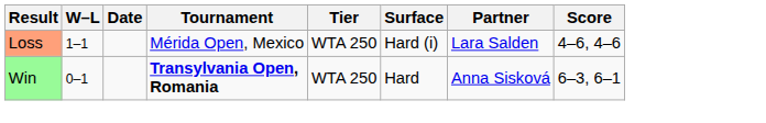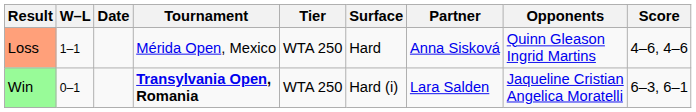 <table class="sortable wikitable">
 <tr>
 <th>Result</th>
 <th class="unsortable">W–L</th>
 <th>Date</th>
 <th>Tournament</th>
 <th>Tier</th>
 <th>Surface</th>
 <th>Partner</th>
+<th>Opponents</th>
 <th class="unsortable">Score</th>
 </tr>
 <tr>
 <td bgcolor=FFA07A>Loss</td>
 <td><small>1–1</small></td>
 <td><a href='#'></a></td>
 <td><a href='#'>Mérida Open</a>, Mexico</td>
 <td>WTA 250</td>
-<td>Hard (i)</td>
-<td> <a href='#'>Lara Salden</a></td>
+<td>Hard</td>
+<td> <a href='#'>Anna Sisková</a></td>
+<td> <a href='#'>Quinn Gleason</a> <br>  <a href='#'>Ingrid Martins</a></td>
 <td>4–6, 4–6</td>
 </tr>
 <tr>
 <td style="background: #98fb98;">Win</td>
 <td><small>0–1</small></td>
 <td><a href='#'></a></td>
 <td><strong><a href='#'>Transylvania Open</a>, <br>Romania</strong></td>
 <td>WTA 250</td>
-<td>Hard</td>
-<td> <a href='#'>Anna Sisková</a></td>
+<td>Hard (i)</td>
+<td> <a href='#'>Lara Salden</a></td>
+<td> <a href='#'>Jaqueline Cristian</a> <br>  <a href='#'>Angelica Moratelli</a></td>
 <td>6–3, 6–1</td>
 </tr>
 </table>
